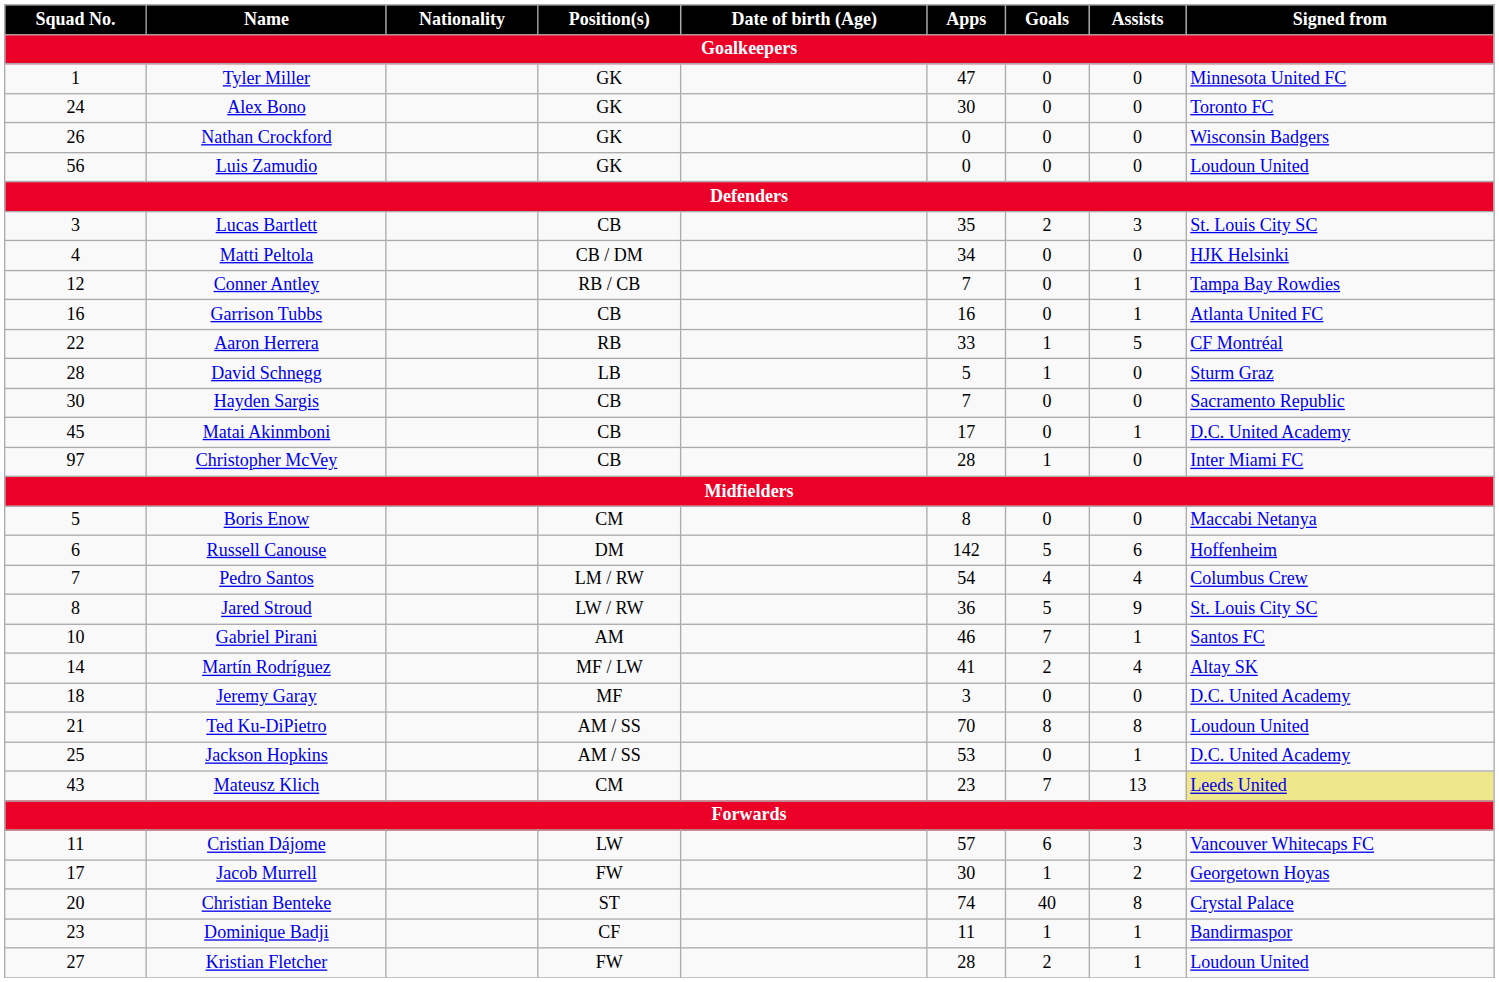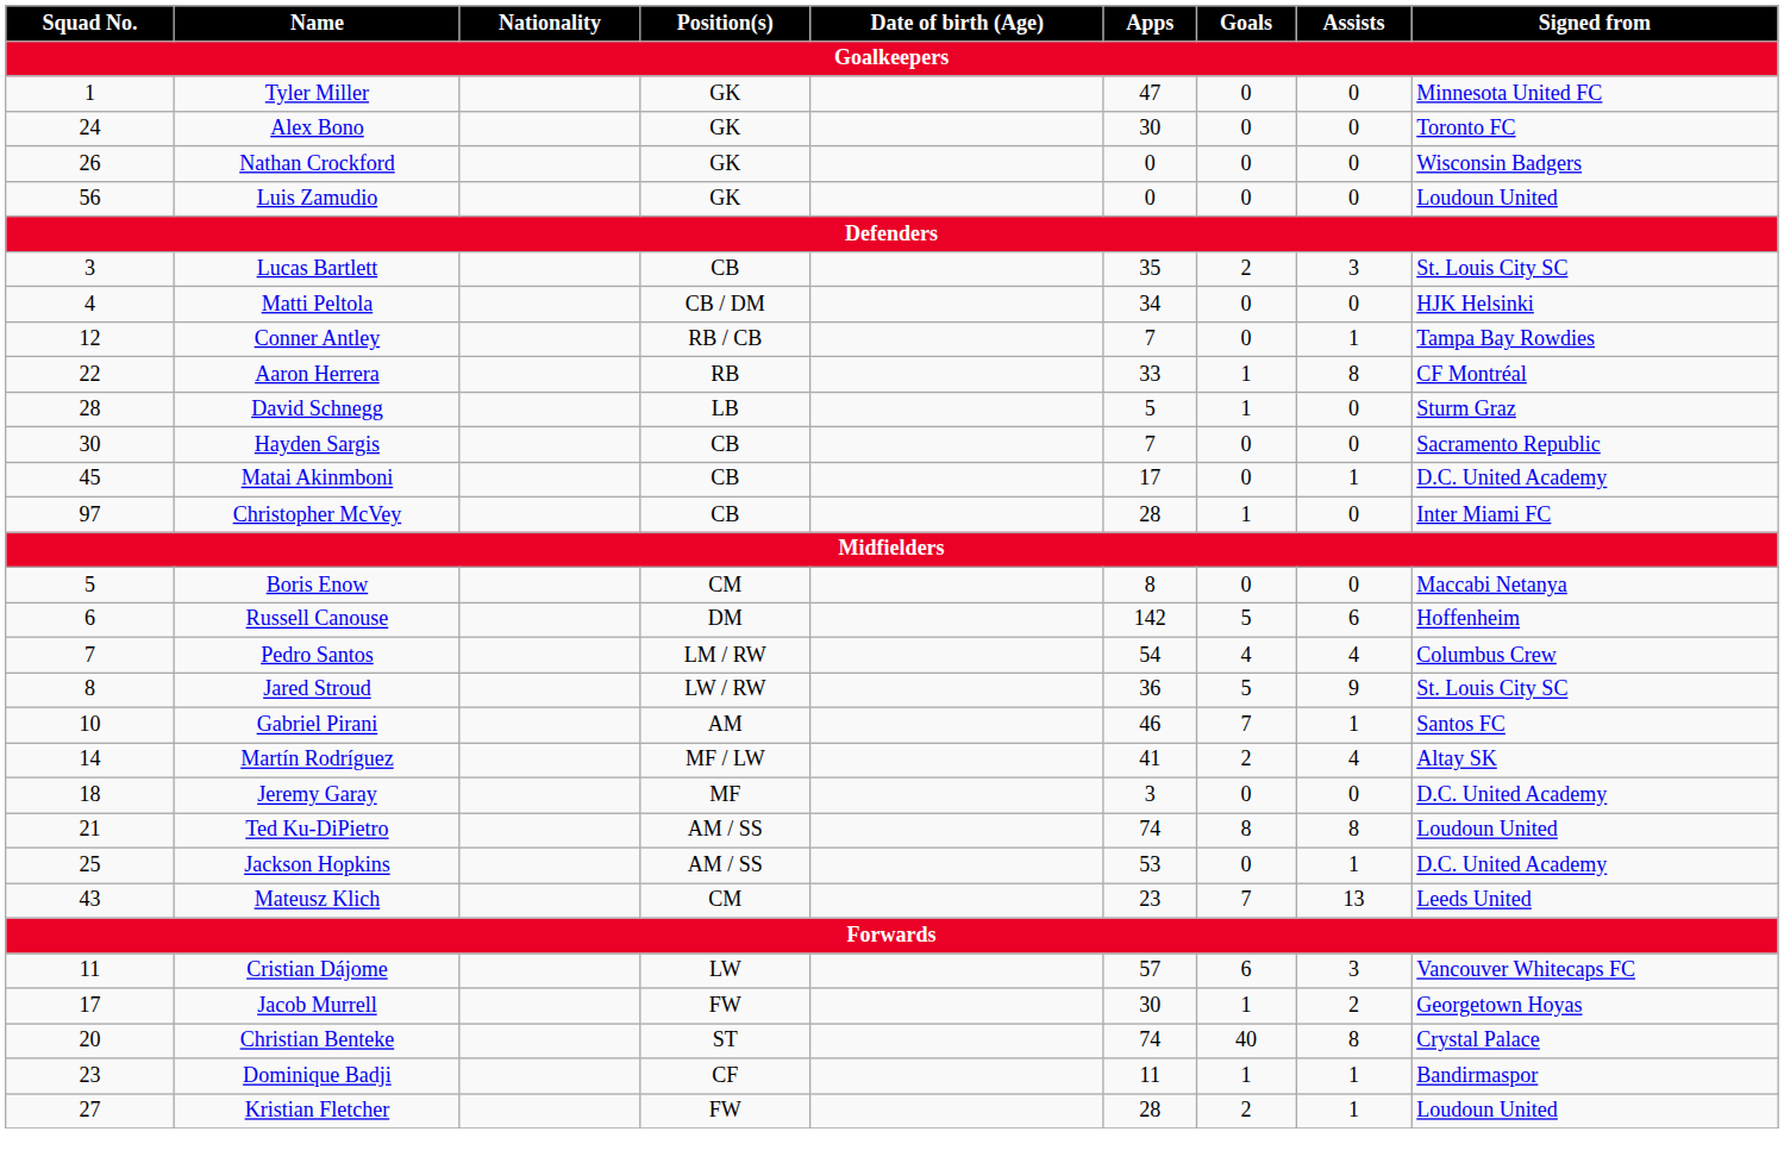 <table class="wikitable" style="text-align:center; font-size:86%; width:90%;">
 <tr>
 <th style="background:#000000; color:white; text-align:center;">Squad No.</th>
 <th style="background:#000000; color:white; text-align:center;">Name</th>
 <th style="background:#000000; color:white; text-align:center;">Nationality</th>
 <th style="background:#000000; color:white; text-align:center;">Position(s)</th>
 <th style="background:#000000; color:white; text-align:center;">Date of birth (Age)</th>
 <th style="background:#000000; color:white; text-align:center;">Apps</th>
 <th style="background:#000000; color:white; text-align:center;">Goals</th>
 <th style="background:#000000; color:white; text-align:center;">Assists</th>
 <th style="background:#000000; color:white; text-align:center;">Signed from</th>
 </tr>
 <tr>
 <th colspan="9" style="background:#EB0027; color:white; text-align:center"><strong>Goalkeepers</strong></th>
 </tr>
 <tr>
 <td>1</td>
 <td><a href='#'>Tyler Miller</a></td>
 <td></td>
 <td>GK</td>
 <td></td>
 <td>47</td>
 <td>0</td>
 <td>0</td>
 <td align="left"> <a href='#'>Minnesota United FC</a></td>
 </tr>
 <tr>
 <td>24</td>
 <td><a href='#'>Alex Bono</a></td>
 <td></td>
 <td>GK</td>
 <td></td>
 <td>30</td>
 <td>0</td>
 <td>0</td>
 <td align="left"> <a href='#'>Toronto FC</a></td>
 </tr>
 <tr>
 <td>26</td>
 <td><a href='#'>Nathan Crockford</a></td>
 <td></td>
 <td>GK</td>
 <td></td>
 <td>0</td>
 <td>0</td>
 <td>0</td>
 <td align="left"> <a href='#'>Wisconsin Badgers</a></td>
 </tr>
 <tr>
 <td>56</td>
 <td><a href='#'>Luis Zamudio</a></td>
 <td></td>
 <td>GK</td>
 <td></td>
 <td>0</td>
 <td>0</td>
 <td>0</td>
 <td align="left"> <a href='#'>Loudoun United</a></td>
 </tr>
 <tr>
 <th colspan="9" style="background:#EB0027; color:white; text-align:center"><strong>Defenders</strong></th>
 </tr>
 <tr>
 <td>3</td>
 <td><a href='#'>Lucas Bartlett</a></td>
 <td></td>
 <td>CB</td>
 <td></td>
 <td>35</td>
 <td>2</td>
 <td>3</td>
 <td align="left"> <a href='#'>St. Louis City SC</a></td>
 </tr>
 <tr>
 <td>4</td>
 <td><a href='#'>Matti Peltola</a></td>
 <td></td>
 <td>CB / DM</td>
 <td></td>
 <td>34</td>
 <td>0</td>
 <td>0</td>
 <td align="left"> <a href='#'>HJK Helsinki</a></td>
 </tr>
 <tr>
 <td>12</td>
 <td><a href='#'>Conner Antley</a></td>
 <td></td>
 <td>RB / CB</td>
 <td></td>
 <td>7</td>
 <td>0</td>
 <td>1</td>
 <td align="left"> <a href='#'>Tampa Bay Rowdies</a></td>
 </tr>
 <tr>
-<td>16</td>
-<td><a href='#'>Garrison Tubbs</a></td>
-<td></td>
-<td>CB</td>
-<td></td>
-<td>16</td>
-<td>0</td>
-<td>1</td>
-<td align="left"> <a href='#'>Atlanta United FC</a></td>
-</tr>
-<tr>
 <td>22</td>
 <td><a href='#'>Aaron Herrera</a></td>
 <td></td>
 <td>RB</td>
 <td></td>
 <td>33</td>
 <td>1</td>
-<td>5</td>
+<td>8</td>
 <td align="left"> <a href='#'>CF Montréal</a></td>
 </tr>
 <tr>
 <td>28</td>
 <td><a href='#'>David Schnegg</a></td>
 <td></td>
 <td>LB</td>
 <td></td>
 <td>5</td>
 <td>1</td>
 <td>0</td>
 <td align="left"> <a href='#'>Sturm Graz</a></td>
 </tr>
 <tr>
 <td>30</td>
 <td><a href='#'>Hayden Sargis</a></td>
 <td></td>
 <td>CB</td>
 <td></td>
 <td>7</td>
 <td>0</td>
 <td>0</td>
 <td align="left"> <a href='#'>Sacramento Republic</a></td>
 </tr>
 <tr>
 <td>45</td>
 <td><a href='#'>Matai Akinmboni</a></td>
 <td></td>
 <td>CB</td>
 <td></td>
 <td>17</td>
 <td>0</td>
 <td>1</td>
 <td align="left"> <a href='#'>D.C. United Academy</a></td>
 </tr>
 <tr>
 <td>97</td>
 <td><a href='#'>Christopher McVey</a></td>
 <td></td>
 <td>CB</td>
 <td></td>
 <td>28</td>
 <td>1</td>
 <td>0</td>
 <td align="left"> <a href='#'>Inter Miami FC</a></td>
 </tr>
 <tr>
 <th colspan="9" style="background:#EB0027; color:white; text-align:center"><strong>Midfielders</strong></th>
 </tr>
 <tr>
 <td>5</td>
 <td><a href='#'>Boris Enow</a></td>
 <td></td>
 <td>CM</td>
 <td></td>
 <td>8</td>
 <td>0</td>
 <td>0</td>
 <td align="left"> <a href='#'>Maccabi Netanya</a></td>
 </tr>
 <tr>
 <td>6</td>
 <td><a href='#'>Russell Canouse</a></td>
 <td></td>
 <td>DM</td>
 <td></td>
 <td>142</td>
 <td>5</td>
 <td>6</td>
 <td align="left"> <a href='#'>Hoffenheim</a></td>
 </tr>
 <tr>
 <td>7</td>
 <td><a href='#'>Pedro Santos</a></td>
 <td></td>
 <td>LM / RW</td>
 <td></td>
 <td>54</td>
 <td>4</td>
 <td>4</td>
 <td align="left"> <a href='#'>Columbus Crew</a></td>
 </tr>
 <tr>
 <td>8</td>
 <td><a href='#'>Jared Stroud</a></td>
 <td></td>
 <td>LW / RW</td>
 <td></td>
 <td>36</td>
 <td>5</td>
 <td>9</td>
 <td align="left"> <a href='#'>St. Louis City SC</a></td>
 </tr>
 <tr>
 <td>10</td>
 <td><a href='#'>Gabriel Pirani</a></td>
 <td></td>
 <td>AM</td>
 <td></td>
 <td>46</td>
 <td>7</td>
 <td>1</td>
 <td align="left"> <a href='#'>Santos FC</a></td>
 </tr>
 <tr>
 <td>14</td>
 <td><a href='#'>Martín Rodríguez</a></td>
 <td></td>
 <td>MF / LW</td>
 <td></td>
 <td>41</td>
 <td>2</td>
 <td>4</td>
 <td align="left"> <a href='#'>Altay SK</a></td>
 </tr>
 <tr>
 <td>18</td>
 <td><a href='#'>Jeremy Garay</a></td>
 <td></td>
 <td>MF</td>
 <td></td>
 <td>3</td>
 <td>0</td>
 <td>0</td>
 <td align="left"> <a href='#'>D.C. United Academy</a></td>
 </tr>
 <tr>
 <td>21</td>
 <td><a href='#'>Ted Ku-DiPietro</a></td>
 <td></td>
 <td>AM / SS</td>
 <td></td>
-<td>70</td>
+<td>74</td>
 <td>8</td>
 <td>8</td>
 <td align="left"> <a href='#'>Loudoun United</a></td>
 </tr>
 <tr>
 <td>25</td>
 <td><a href='#'>Jackson Hopkins</a></td>
 <td></td>
 <td>AM / SS</td>
 <td></td>
 <td>53</td>
 <td>0</td>
 <td>1</td>
 <td align="left"> <a href='#'>D.C. United Academy</a></td>
 </tr>
 <tr>
 <td>43</td>
 <td><a href='#'>Mateusz Klich</a></td>
 <td></td>
 <td>CM</td>
 <td></td>
 <td>23</td>
 <td>7</td>
 <td>13</td>
-<td align="left" style="background: khaki;"> <a href='#'>Leeds United</a></td>
+<td align="left"> <a href='#'>Leeds United</a></td>
 </tr>
 <tr>
 <th colspan="9" style="background:#EB0027; color:white; text-align:center"><strong>Forwards</strong></th>
 </tr>
 <tr>
 <td>11</td>
 <td><a href='#'>Cristian Dájome</a></td>
 <td></td>
 <td>LW</td>
 <td></td>
 <td>57</td>
 <td>6</td>
 <td>3</td>
 <td align="left"> <a href='#'>Vancouver Whitecaps FC</a></td>
 </tr>
 <tr>
 <td>17</td>
 <td><a href='#'>Jacob Murrell</a></td>
 <td></td>
 <td>FW</td>
 <td></td>
 <td>30</td>
 <td>1</td>
 <td>2</td>
 <td align="left"> <a href='#'>Georgetown Hoyas</a></td>
 </tr>
 <tr>
 <td>20</td>
 <td><a href='#'>Christian Benteke</a></td>
 <td></td>
 <td>ST</td>
 <td></td>
 <td>74</td>
 <td>40</td>
 <td>8</td>
 <td align="left"> <a href='#'>Crystal Palace</a></td>
 </tr>
 <tr>
 <td>23</td>
 <td><a href='#'>Dominique Badji</a></td>
 <td></td>
 <td>CF</td>
 <td></td>
 <td>11</td>
 <td>1</td>
 <td>1</td>
 <td align="left"> <a href='#'>Bandirmaspor</a></td>
 </tr>
 <tr>
 <td>27</td>
 <td><a href='#'>Kristian Fletcher</a></td>
 <td></td>
 <td>FW</td>
 <td></td>
 <td>28</td>
 <td>2</td>
 <td>1</td>
 <td align="left"> <a href='#'>Loudoun United</a></td>
 </tr>
 </table>
